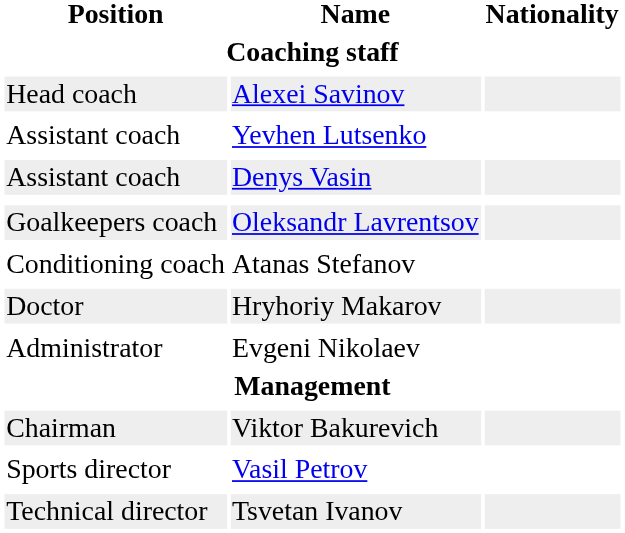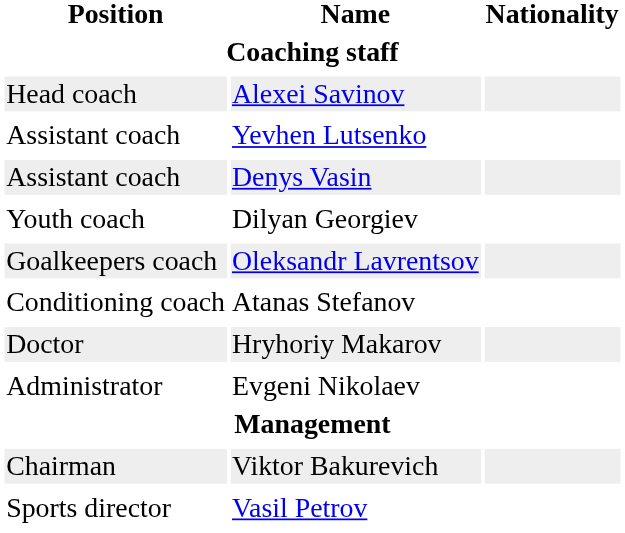 <table class="toccolours">
 <tr>
 <th bgcolor=>Position</th>
 <th bgcolor=>Name</th>
 <th bgcolor=>Nationality</th>
 </tr>
 <tr>
 <th colspan="3">Coaching staff</th>
 </tr>
 <tr>
 </tr>
 <tr style="background:#eee;">
 <td>Head coach</td>
 <td><a href='#'>Alexei Savinov</a></td>
 <td></td>
 </tr>
 <tr>
 </tr>
 <tr>
 <td>Assistant coach</td>
 <td><a href='#'>Yevhen Lutsenko</a></td>
 <td></td>
 </tr>
 <tr>
 </tr>
 <tr style="background:#eee;">
 <td>Assistant coach</td>
 <td><a href='#'>Denys Vasin</a></td>
 <td></td>
 </tr>
 <tr>
+</tr>
+<tr>
+<td>Youth coach</td>
+<td>Dilyan Georgiev</td>
+<td></td>
 </tr>
 <tr>
 </tr>
 <tr style="background:#eee;">
 <td>Goalkeepers coach</td>
 <td><a href='#'>Oleksandr Lavrentsov</a></td>
 <td></td>
 </tr>
 <tr>
 </tr>
 <tr>
 <td>Conditioning coach</td>
 <td>Atanas Stefanov</td>
 <td></td>
 </tr>
 <tr>
 </tr>
 <tr style="background:#eee;">
 <td>Doctor</td>
 <td>Hryhoriy Makarov</td>
 <td></td>
 </tr>
 <tr>
 </tr>
 <tr>
 <td>Administrator</td>
 <td>Evgeni Nikolaev</td>
 <td></td>
 </tr>
 <tr>
 <th colspan="3">Management</th>
 </tr>
 <tr>
 </tr>
 <tr style="background:#eee;">
 <td>Chairman</td>
 <td>Viktor Bakurevich</td>
 <td></td>
 </tr>
 <tr>
 </tr>
 <tr>
 <td>Sports director</td>
 <td><a href='#'>Vasil Petrov</a></td>
 <td></td>
 </tr>
 <tr>
 </tr>
-<tr style="background:#eee;">
-<td>Technical director</td>
-<td>Tsvetan Ivanov</td>
-<td></td>
-</tr>
 <tr>
 </tr>
 </table>
